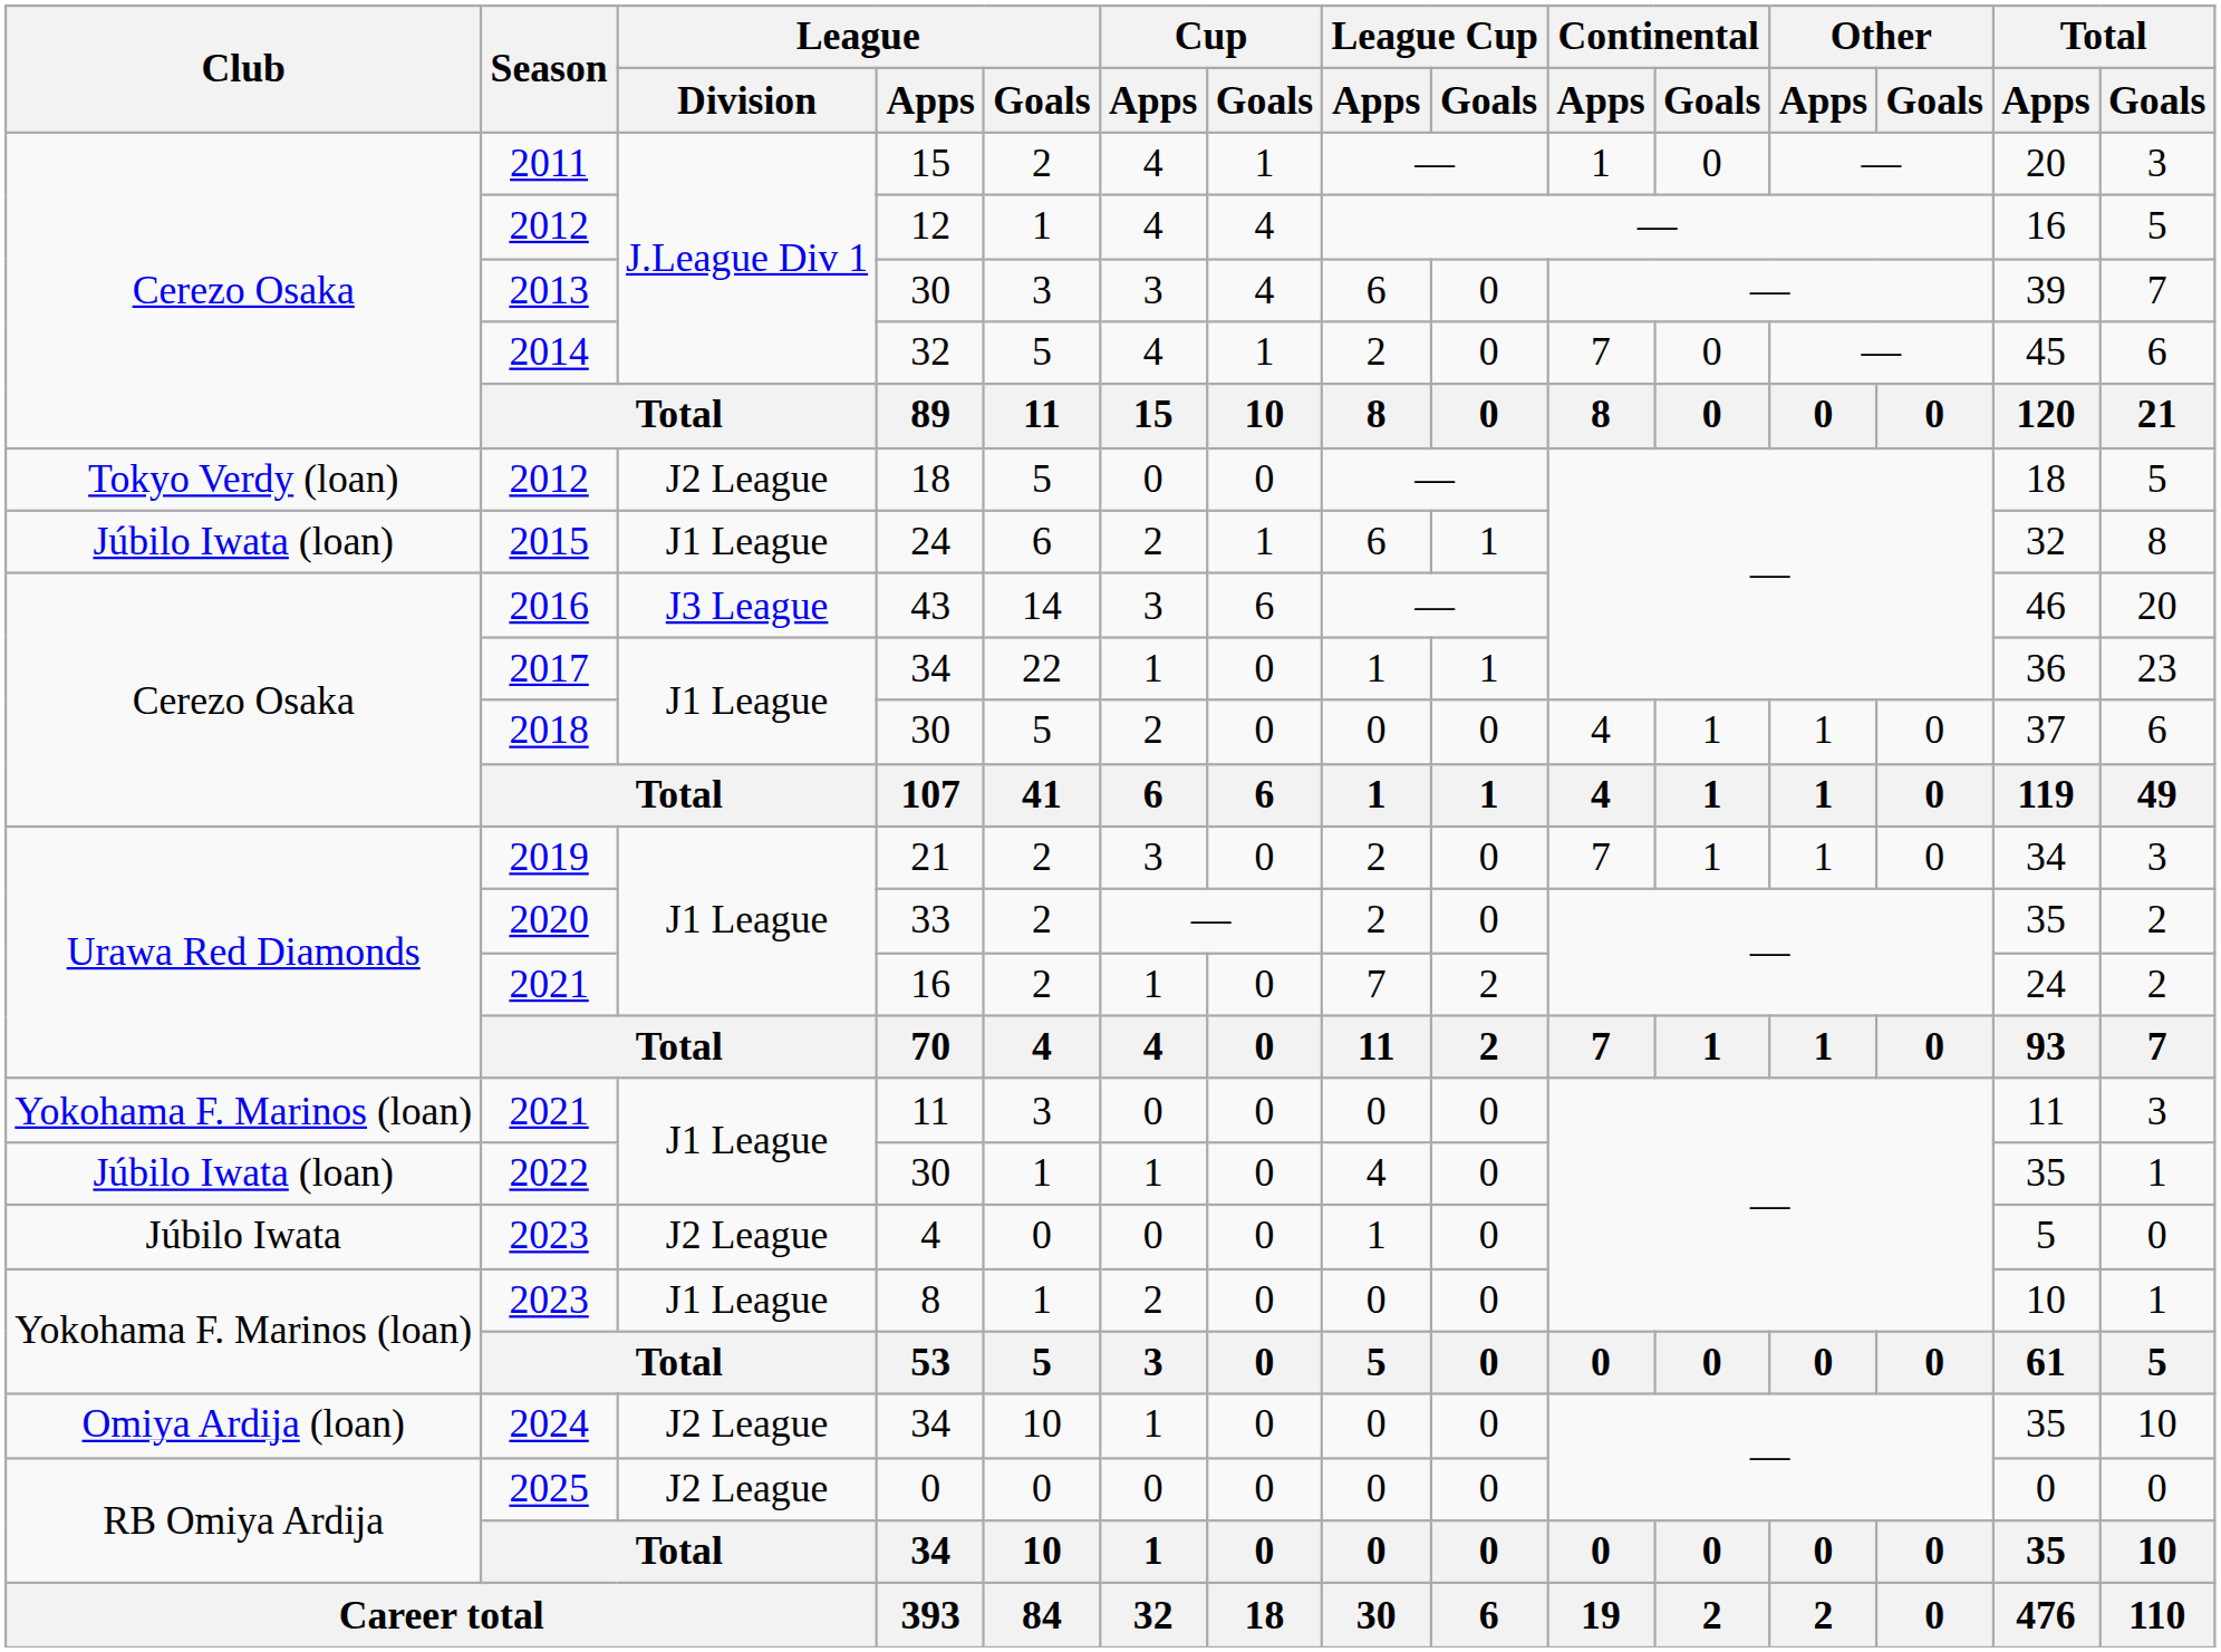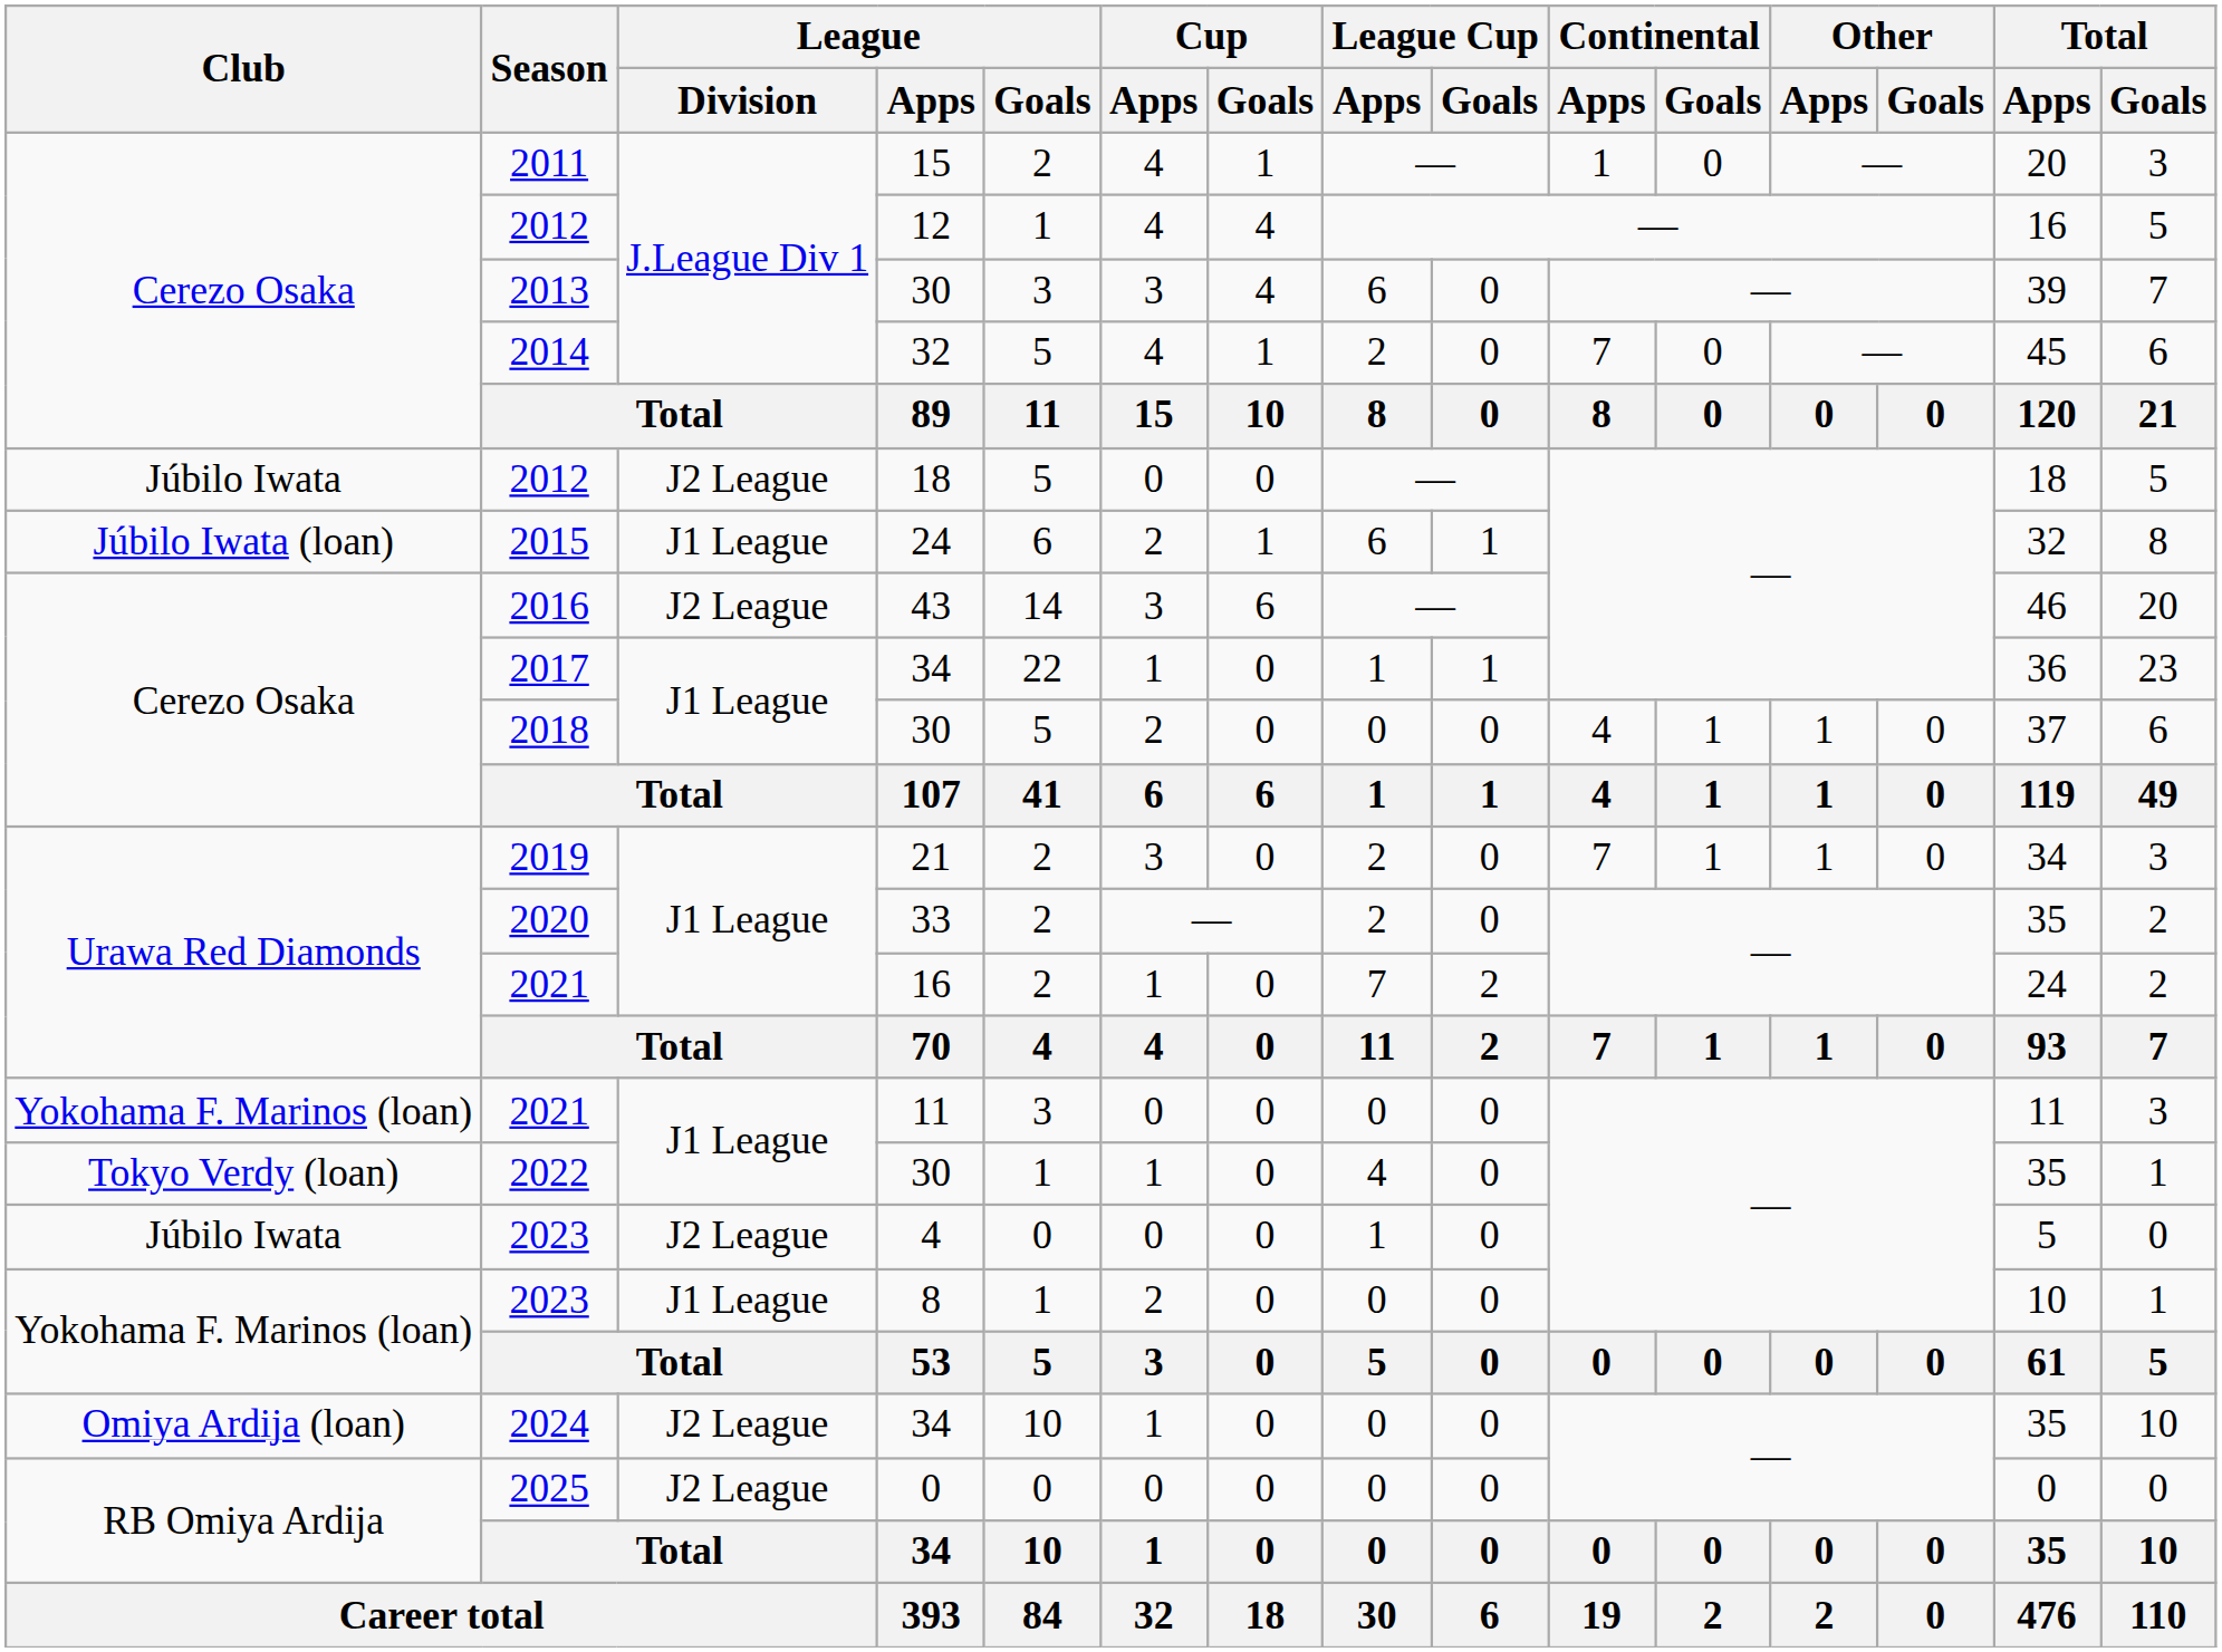 <table class="wikitable" style="text-align:center">
 <tr>
 <th rowspan=2>Club</th>
 <th rowspan=2>Season</th>
 <th colspan=3>League</th>
 <th colspan=2>Cup</th>
 <th colspan=2>League Cup</th>
 <th colspan=2>Continental</th>
 <th colspan=2>Other</th>
 <th colspan=2>Total</th>
 </tr>
 <tr>
 <th>Division</th>
 <th>Apps</th>
 <th>Goals</th>
 <th>Apps</th>
 <th>Goals</th>
 <th>Apps</th>
 <th>Goals</th>
 <th>Apps</th>
 <th>Goals</th>
 <th>Apps</th>
 <th>Goals</th>
 <th>Apps</th>
 <th>Goals</th>
 </tr>
 <tr>
 <td rowspan=5><a href='#'>Cerezo Osaka</a></td>
 <td><a href='#'>2011</a></td>
 <td rowspan=4><a href='#'>J.League Div 1</a></td>
 <td>15</td>
 <td>2</td>
 <td>4</td>
 <td>1</td>
 <td colspan=2>—</td>
 <td>1</td>
 <td>0</td>
 <td colspan=2>—</td>
 <td>20</td>
 <td>3</td>
 </tr>
 <tr>
 <td><a href='#'>2012</a></td>
 <td>12</td>
 <td>1</td>
 <td>4</td>
 <td>4</td>
 <td colspan=6>—</td>
 <td>16</td>
 <td>5</td>
 </tr>
 <tr>
 <td><a href='#'>2013</a></td>
 <td>30</td>
 <td>3</td>
 <td>3</td>
 <td>4</td>
 <td>6</td>
 <td>0</td>
 <td colspan=4>—</td>
 <td>39</td>
 <td>7</td>
 </tr>
 <tr>
 <td><a href='#'>2014</a></td>
 <td>32</td>
 <td>5</td>
 <td>4</td>
 <td>1</td>
 <td>2</td>
 <td>0</td>
 <td>7</td>
 <td>0</td>
 <td colspan=2>—</td>
 <td>45</td>
 <td>6</td>
 </tr>
 <tr>
 <th colspan=2>Total</th>
 <th>89</th>
 <th>11</th>
 <th>15</th>
 <th>10</th>
 <th>8</th>
 <th>0</th>
 <th>8</th>
 <th>0</th>
 <th>0</th>
 <th>0</th>
 <th>120</th>
 <th>21</th>
 </tr>
 <tr>
-<td><a href='#'>Tokyo Verdy</a> (loan)</td>
+<td>Júbilo Iwata</td>
 <td><a href='#'>2012</a></td>
 <td>J2 League</td>
 <td>18</td>
 <td>5</td>
 <td>0</td>
 <td>0</td>
 <td colspan=2>—</td>
 <td rowspan=4 colspan=4>—</td>
 <td>18</td>
 <td>5</td>
 </tr>
 <tr>
 <td><a href='#'>Júbilo Iwata</a> (loan)</td>
 <td><a href='#'>2015</a></td>
 <td>J1 League</td>
 <td>24</td>
 <td>6</td>
 <td>2</td>
 <td>1</td>
 <td>6</td>
 <td>1</td>
 <td>32</td>
 <td>8</td>
 </tr>
 <tr>
 <td rowspan=4>Cerezo Osaka</td>
 <td><a href='#'>2016</a></td>
-<td><a href='#'>J3 League</a></td>
+<td>J2 League</td>
 <td>43</td>
 <td>14</td>
 <td>3</td>
 <td>6</td>
 <td colspan=2>—</td>
 <td>46</td>
 <td>20</td>
 </tr>
 <tr>
 <td><a href='#'>2017</a></td>
 <td rowspan=2>J1 League</td>
 <td>34</td>
 <td>22</td>
 <td>1</td>
 <td>0</td>
 <td>1</td>
 <td>1</td>
 <td>36</td>
 <td>23</td>
 </tr>
 <tr>
 <td><a href='#'>2018</a></td>
 <td>30</td>
 <td>5</td>
 <td>2</td>
 <td>0</td>
 <td>0</td>
 <td>0</td>
 <td>4</td>
 <td>1</td>
 <td>1</td>
 <td>0</td>
 <td>37</td>
 <td>6</td>
 </tr>
 <tr>
 <th colspan=2>Total</th>
 <th>107</th>
 <th>41</th>
 <th>6</th>
 <th>6</th>
 <th>1</th>
 <th>1</th>
 <th>4</th>
 <th>1</th>
 <th>1</th>
 <th>0</th>
 <th>119</th>
 <th>49</th>
 </tr>
 <tr>
 <td rowspan=4><a href='#'>Urawa Red Diamonds</a></td>
 <td><a href='#'>2019</a></td>
 <td rowspan=3>J1 League</td>
 <td>21</td>
 <td>2</td>
 <td>3</td>
 <td>0</td>
 <td>2</td>
 <td>0</td>
 <td>7</td>
 <td>1</td>
 <td>1</td>
 <td>0</td>
 <td>34</td>
 <td>3</td>
 </tr>
 <tr>
 <td><a href='#'>2020</a></td>
 <td>33</td>
 <td>2</td>
 <td colspan=2>—</td>
 <td>2</td>
 <td>0</td>
 <td rowspan=2 colspan=4>—</td>
 <td>35</td>
 <td>2</td>
 </tr>
 <tr>
 <td><a href='#'>2021</a></td>
 <td>16</td>
 <td>2</td>
 <td>1</td>
 <td>0</td>
 <td>7</td>
 <td>2</td>
 <td>24</td>
 <td>2</td>
 </tr>
 <tr>
 <th colspan=2>Total</th>
 <th>70</th>
 <th>4</th>
 <th>4</th>
 <th>0</th>
 <th>11</th>
 <th>2</th>
 <th>7</th>
 <th>1</th>
 <th>1</th>
 <th>0</th>
 <th>93</th>
 <th>7</th>
 </tr>
 <tr>
 <td><a href='#'>Yokohama F. Marinos</a> (loan)</td>
 <td><a href='#'>2021</a></td>
 <td rowspan=2>J1 League</td>
 <td>11</td>
 <td>3</td>
 <td>0</td>
 <td>0</td>
 <td>0</td>
 <td>0</td>
 <td rowspan=4 colspan=4>—</td>
 <td>11</td>
 <td>3</td>
 </tr>
 <tr>
-<td><a href='#'>Júbilo Iwata</a> (loan)</td>
+<td><a href='#'>Tokyo Verdy</a> (loan)</td>
 <td><a href='#'>2022</a></td>
 <td>30</td>
 <td>1</td>
 <td>1</td>
 <td>0</td>
 <td>4</td>
 <td>0</td>
 <td>35</td>
 <td>1</td>
 </tr>
 <tr>
 <td>Júbilo Iwata</td>
 <td><a href='#'>2023</a></td>
 <td>J2 League</td>
 <td>4</td>
 <td>0</td>
 <td>0</td>
 <td>0</td>
 <td>1</td>
 <td>0</td>
 <td>5</td>
 <td>0</td>
 </tr>
 <tr>
 <td rowspan=2>Yokohama F. Marinos (loan)</td>
 <td><a href='#'>2023</a></td>
 <td>J1 League</td>
 <td>8</td>
 <td>1</td>
 <td>2</td>
 <td>0</td>
 <td>0</td>
 <td>0</td>
 <td>10</td>
 <td>1</td>
 </tr>
 <tr>
 <th colspan=2>Total</th>
 <th>53</th>
 <th>5</th>
 <th>3</th>
 <th>0</th>
 <th>5</th>
 <th>0</th>
 <th>0</th>
 <th>0</th>
 <th>0</th>
 <th>0</th>
 <th>61</th>
 <th>5</th>
 </tr>
 <tr>
 <td><a href='#'>Omiya Ardija</a> (loan)</td>
 <td><a href='#'>2024</a></td>
 <td>J2 League</td>
 <td>34</td>
 <td>10</td>
 <td>1</td>
 <td>0</td>
 <td>0</td>
 <td>0</td>
 <td rowspan=2 colspan=4>—</td>
 <td>35</td>
 <td>10</td>
 </tr>
 <tr>
 <td rowspan=2>RB Omiya Ardija</td>
 <td><a href='#'>2025</a></td>
 <td>J2 League</td>
 <td>0</td>
 <td>0</td>
 <td>0</td>
 <td>0</td>
 <td>0</td>
 <td>0</td>
 <td>0</td>
 <td>0</td>
 </tr>
 <tr>
 <th colspan=2>Total</th>
 <th>34</th>
 <th>10</th>
 <th>1</th>
 <th>0</th>
 <th>0</th>
 <th>0</th>
 <th>0</th>
 <th>0</th>
 <th>0</th>
 <th>0</th>
 <th>35</th>
 <th>10</th>
 </tr>
 <tr>
 <th colspan=3>Career total</th>
 <th>393</th>
 <th>84</th>
 <th>32</th>
 <th>18</th>
 <th>30</th>
 <th>6</th>
 <th>19</th>
 <th>2</th>
 <th>2</th>
 <th>0</th>
 <th>476</th>
 <th>110</th>
 </tr>
 </table>
